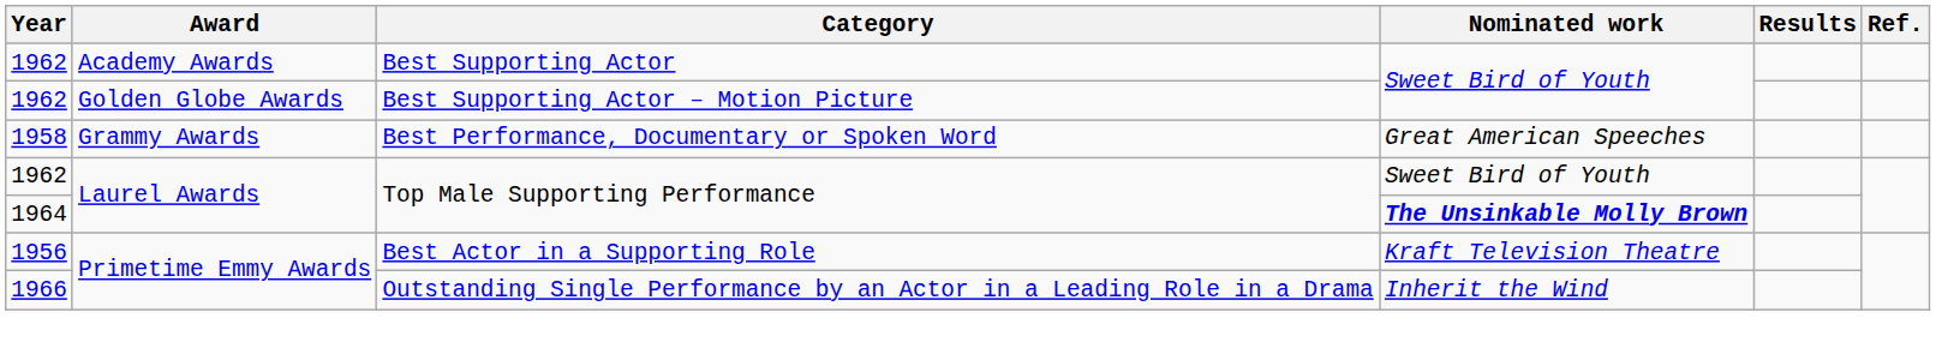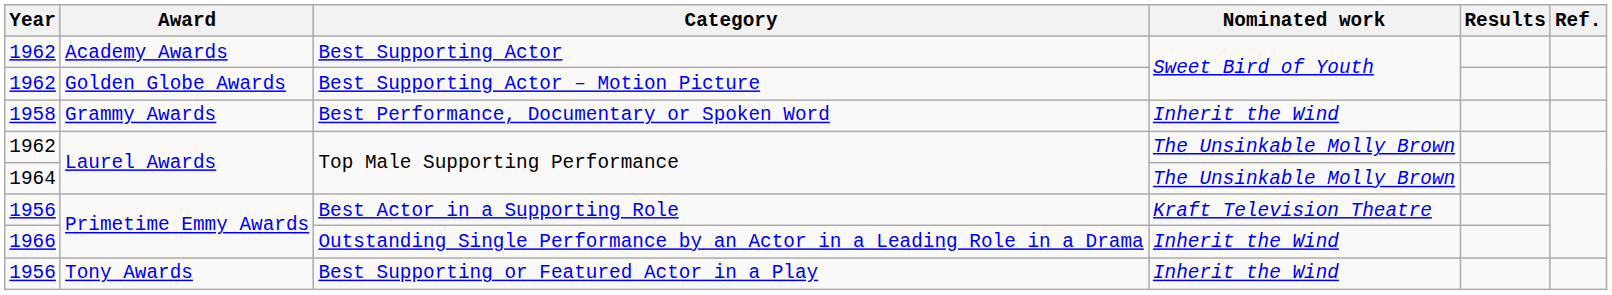 <table class="wikitable">
 <tr>
 <th>Year</th>
 <th>Award</th>
 <th>Category</th>
 <th>Nominated work</th>
 <th>Results</th>
 <th>Ref.</th>
 </tr>
 <tr>
 <td><a href='#'>1962</a></td>
 <td><a href='#'>Academy Awards</a></td>
 <td><a href='#'>Best Supporting Actor</a></td>
 <td rowspan="2"><em><a href='#'>Sweet Bird of Youth</a></em></td>
 <td></td>
 <td align="center"></td>
 </tr>
 <tr>
 <td><a href='#'>1962</a></td>
 <td><a href='#'>Golden Globe Awards</a></td>
 <td><a href='#'>Best Supporting Actor – Motion Picture</a></td>
 <td></td>
 <td align="center"></td>
 </tr>
 <tr>
 <td><a href='#'>1958</a></td>
 <td><a href='#'>Grammy Awards</a></td>
 <td><a href='#'>Best Performance, Documentary or Spoken Word</a></td>
-<td><em>Great American Speeches</em></td>
+<td><em><a href='#'>Inherit the Wind</a></em></td>
 <td></td>
 <td align="center"></td>
 </tr>
 <tr>
 <td>1962</td>
 <td rowspan="2"><a href='#'>Laurel Awards</a></td>
 <td rowspan="2">Top Male Supporting Performance</td>
-<td><em>Sweet Bird of Youth</em></td>
+<td><em><a href='#'>The Unsinkable Molly Brown</a></em></td>
 <td></td>
 <td align="center" rowspan="2"></td>
 </tr>
 <tr>
 <td>1964</td>
-<td><strong><em><a href='#'>The Unsinkable Molly Brown</a></em></strong></td>
+<td><em><a href='#'>The Unsinkable Molly Brown</a></em></td>
 <td></td>
 </tr>
 <tr>
 <td><a href='#'>1956</a></td>
 <td rowspan="2"><a href='#'>Primetime Emmy Awards</a></td>
 <td><a href='#'>Best Actor in a Supporting Role</a></td>
 <td><em><a href='#'>Kraft Television Theatre</a></em> </td>
 <td></td>
 <td align="center" rowspan="2"></td>
 </tr>
 <tr>
 <td><a href='#'>1966</a></td>
 <td><a href='#'>Outstanding Single Performance by an Actor in a Leading Role in a Drama</a></td>
 <td><em><a href='#'>Inherit the Wind</a></em></td>
 <td></td>
 </tr>
+<tr>
+<td><a href='#'>1956</a></td>
+<td><a href='#'>Tony Awards</a></td>
+<td><a href='#'>Best Supporting or Featured Actor in a Play</a></td>
+<td><em><a href='#'>Inherit the Wind</a></em></td>
+<td></td>
+<td align="center"></td>
+</tr>
 </table>
